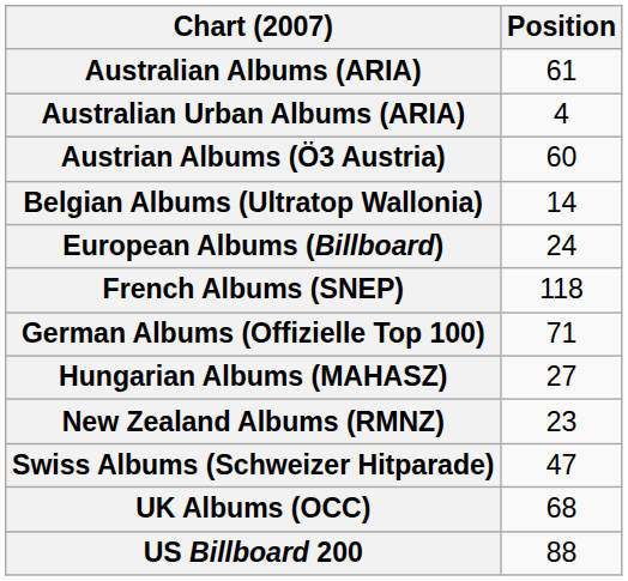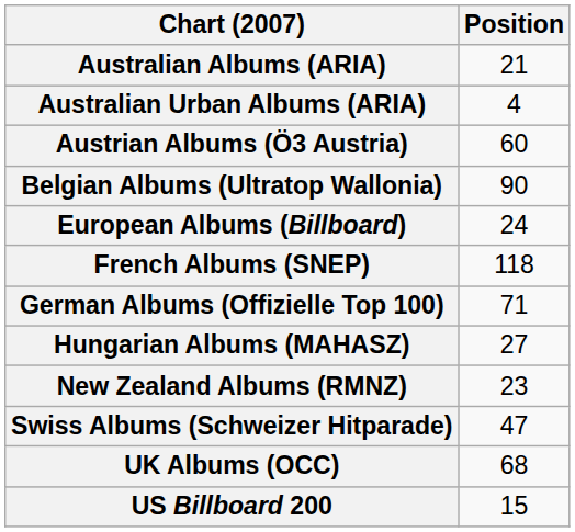 <table class="wikitable sortable plainrowheaders" style="text-align:center">
 <tr>
 <th scope="col">Chart (2007)</th>
 <th scope="col">Position</th>
 </tr>
 <tr>
 <th scope="row">Australian Albums (ARIA)</th>
-<td>61</td>
+<td>21</td>
 </tr>
 <tr>
 <th scope="row">Australian Urban Albums (ARIA)</th>
 <td>4</td>
 </tr>
 <tr>
 <th scope="row">Austrian Albums (Ö3 Austria)</th>
 <td>60</td>
 </tr>
 <tr>
 <th scope="row">Belgian Albums (Ultratop Wallonia)</th>
-<td>14</td>
+<td>90</td>
 </tr>
 <tr>
 <th scope="row">European Albums (<em>Billboard</em>)</th>
 <td>24</td>
 </tr>
 <tr>
 <th scope="row">French Albums (SNEP)</th>
 <td>118</td>
 </tr>
 <tr>
 <th scope="row">German Albums (Offizielle Top 100)</th>
 <td>71</td>
 </tr>
 <tr>
 <th scope="row">Hungarian Albums (MAHASZ)</th>
 <td>27</td>
 </tr>
 <tr>
 <th scope="row">New Zealand Albums (RMNZ)</th>
 <td>23</td>
 </tr>
 <tr>
 <th scope="row">Swiss Albums (Schweizer Hitparade)</th>
 <td>47</td>
 </tr>
 <tr>
 <th scope="row">UK Albums (OCC)</th>
 <td>68</td>
 </tr>
 <tr>
 <th scope="row">US <em>Billboard</em> 200</th>
-<td>88</td>
+<td>15</td>
 </tr>
 </table>
